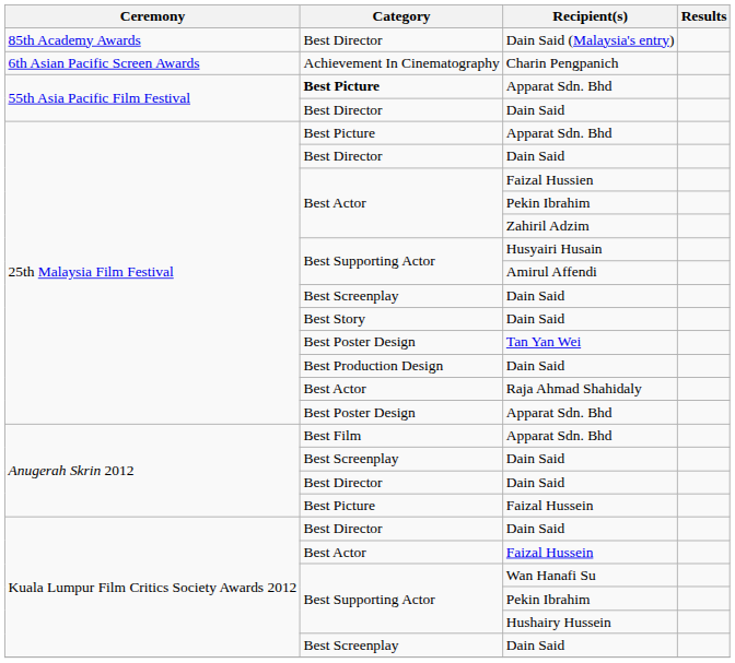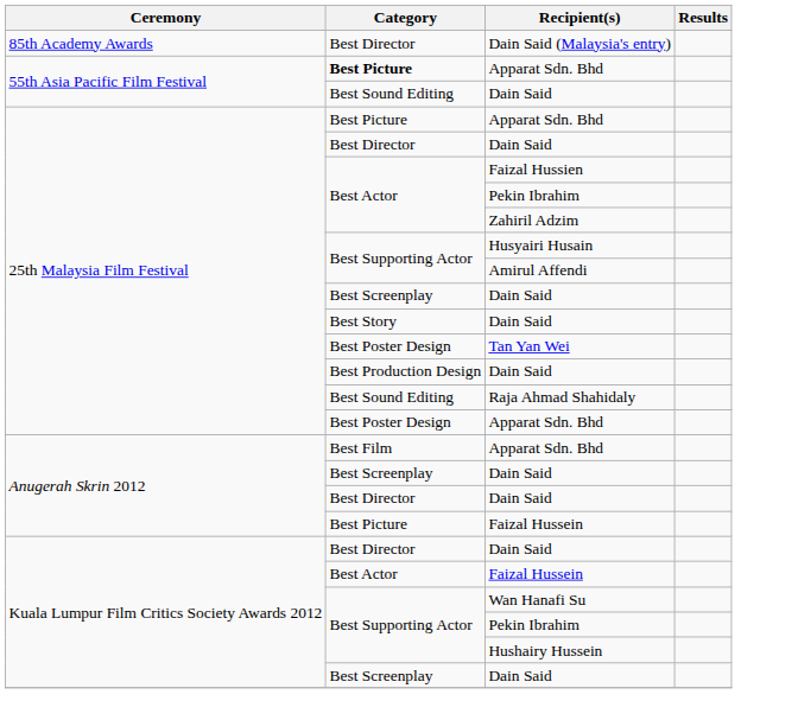 <table class="wikitable" >
 <tr>
 <th>Ceremony</th>
 <th>Category</th>
 <th>Recipient(s)</th>
 <th>Results</th>
 </tr>
 <tr>
 <td rowspan="1"><a href='#'>85th Academy Awards</a></td>
 <td>Best Director</td>
 <td>Dain Said (<a href='#'>Malaysia's entry</a>)</td>
 <td></td>
 </tr>
 <tr>
-<td rowspan="1"><a href='#'>6th Asian Pacific Screen Awards</a></td>
-<td>Achievement In Cinematography</td>
-<td>Charin Pengpanich</td>
-<td></td>
-</tr>
-<tr>
 <td rowspan="2"><a href='#'>55th Asia Pacific Film Festival</a></td>
 <td><strong>Best Picture</strong></td>
 <td>Apparat Sdn. Bhd</td>
 <td></td>
 </tr>
 <tr>
-<td>Best Director</td>
+<td>Best Sound Editing</td>
 <td>Dain Said</td>
 <td></td>
 </tr>
 <tr>
 <td rowspan="13">25th <a href='#'>Malaysia Film Festival</a></td>
 <td>Best Picture</td>
 <td>Apparat Sdn. Bhd</td>
 <td></td>
 </tr>
 <tr>
 <td>Best Director</td>
 <td>Dain Said</td>
 <td></td>
 </tr>
 <tr>
 <td rowspan="3">Best Actor</td>
 <td>Faizal Hussien</td>
 <td></td>
 </tr>
 <tr>
 <td>Pekin Ibrahim</td>
 <td></td>
 </tr>
 <tr>
 <td>Zahiril Adzim</td>
 <td></td>
 </tr>
 <tr>
 <td rowspan="2">Best Supporting Actor</td>
 <td>Husyairi Husain</td>
 <td></td>
 </tr>
 <tr>
 <td>Amirul Affendi</td>
 <td></td>
 </tr>
 <tr>
 <td>Best Screenplay</td>
 <td>Dain Said</td>
 <td></td>
 </tr>
 <tr>
 <td>Best Story</td>
 <td>Dain Said</td>
 <td></td>
 </tr>
 <tr>
 <td>Best Poster Design</td>
 <td><a href='#'>Tan Yan Wei</a></td>
 <td></td>
 </tr>
 <tr>
 <td>Best Production Design</td>
 <td>Dain Said</td>
 <td></td>
 </tr>
 <tr>
-<td>Best Actor</td>
+<td>Best Sound Editing</td>
 <td>Raja Ahmad Shahidaly</td>
 <td></td>
 </tr>
 <tr>
 <td>Best Poster Design</td>
 <td>Apparat Sdn. Bhd</td>
 <td></td>
 </tr>
 <tr>
 <td rowspan="4"><em>Anugerah Skrin</em> 2012</td>
 <td>Best Film</td>
 <td>Apparat Sdn. Bhd</td>
 <td></td>
 </tr>
 <tr>
 <td>Best Screenplay</td>
 <td>Dain Said</td>
 <td></td>
 </tr>
 <tr>
 <td>Best Director</td>
 <td>Dain Said</td>
 <td></td>
 </tr>
 <tr>
 <td>Best Picture</td>
 <td>Faizal Hussein</td>
 <td></td>
 </tr>
 <tr>
 <td rowspan="6">Kuala Lumpur Film Critics Society Awards 2012</td>
 <td>Best Director</td>
 <td>Dain Said</td>
 <td></td>
 </tr>
 <tr>
 <td>Best Actor</td>
 <td><a href='#'>Faizal Hussein</a></td>
 <td></td>
 </tr>
 <tr>
 <td rowspan="3">Best Supporting Actor</td>
 <td>Wan Hanafi Su</td>
 <td></td>
 </tr>
 <tr>
 <td>Pekin Ibrahim</td>
 <td></td>
 </tr>
 <tr>
 <td>Hushairy Hussein</td>
 <td></td>
 </tr>
 <tr>
 <td>Best Screenplay</td>
 <td>Dain Said</td>
 <td></td>
 </tr>
 <tr>
 </tr>
 </table>
